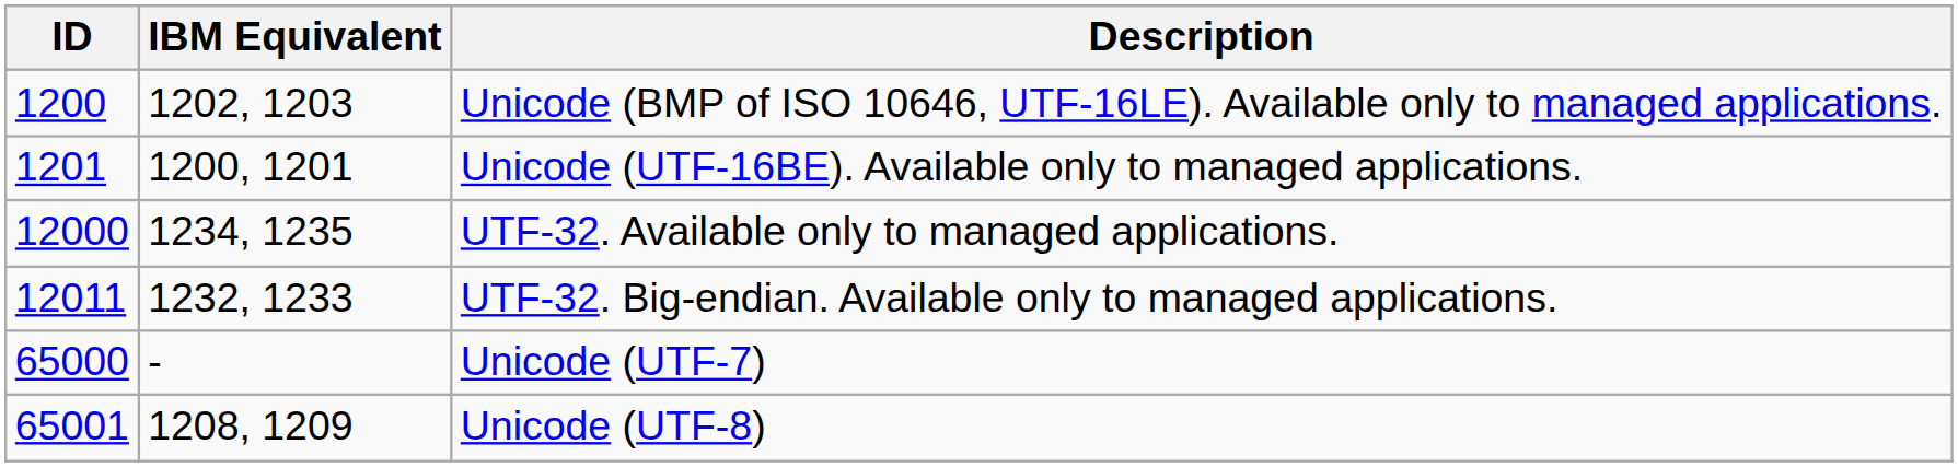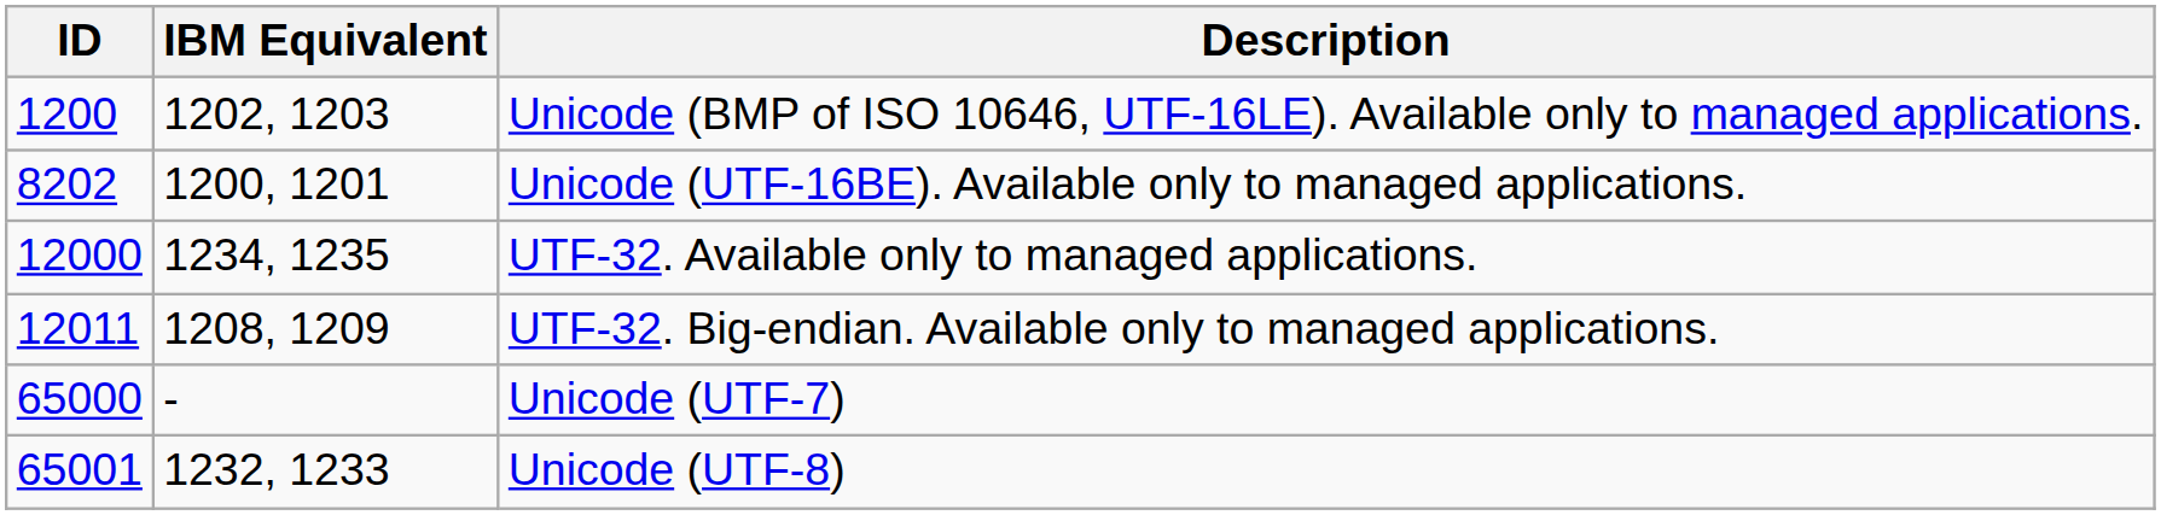 <table class="wikitable">
 <tr>
 <th data-sort-type="number">ID</th>
 <th data-sort-type="number">IBM Equivalent</th>
 <th>Description</th>
 </tr>
 <tr>
 <td><a href='#'>1200</a></td>
 <td>1202, 1203</td>
 <td><a href='#'>Unicode</a> (BMP of ISO 10646, <a href='#'>UTF-16LE</a>). Available only to <a href='#'>managed applications</a>.</td>
 </tr>
 <tr>
-<td><a href='#'>1201</a></td>
+<td><a href='#'>8202</a></td>
 <td>1200, 1201</td>
 <td><a href='#'>Unicode</a> (<a href='#'>UTF-16BE</a>). Available only to managed applications.</td>
 </tr>
 <tr>
 <td><a href='#'>12000</a></td>
 <td>1234, 1235</td>
 <td><a href='#'>UTF-32</a>. Available only to managed applications.</td>
 </tr>
 <tr>
 <td><a href='#'>12011</a></td>
-<td>1232, 1233</td>
+<td>1208, 1209</td>
 <td><a href='#'>UTF-32</a>. Big-endian. Available only to managed applications.</td>
 </tr>
 <tr>
 <td><a href='#'>65000</a></td>
 <td>-</td>
 <td><a href='#'>Unicode</a> (<a href='#'>UTF-7</a>)</td>
 </tr>
 <tr>
 <td><a href='#'>65001</a></td>
-<td>1208, 1209</td>
+<td>1232, 1233</td>
 <td><a href='#'>Unicode</a> (<a href='#'>UTF-8</a>)</td>
 </tr>
 </table>
